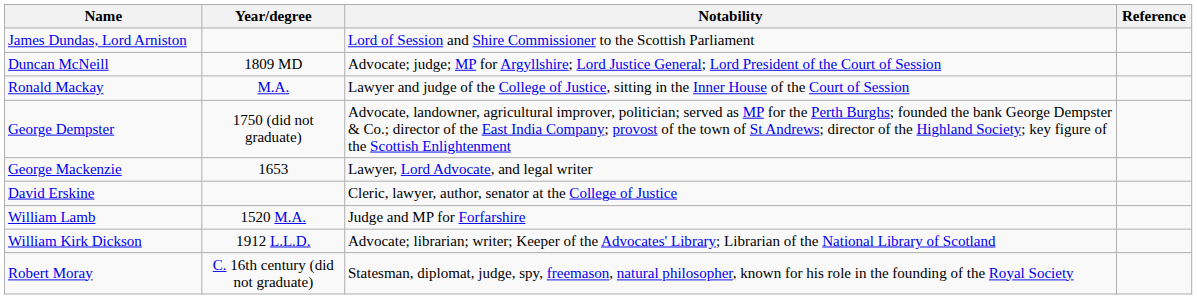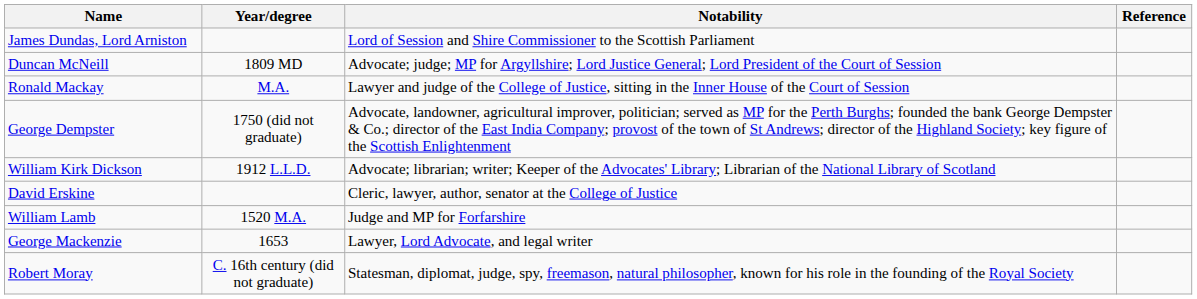 <table class="wikitable sortable" style="width:100%">
 <tr>
 <th style="width:*;">Name</th>
 <th style="width:12%;">Year/degree</th>
 <th style="width:65%;" class="unsortable">Notability</th>
 <th style="width:*;" class="unsortable">Reference</th>
 </tr>
 <tr>
 <td><a href='#'>James Dundas, Lord Arniston</a></td>
 <td style="text-align:center;"></td>
 <td><a href='#'>Lord of Session</a> and <a href='#'>Shire Commissioner</a> to the Scottish Parliament</td>
 <td style="text-align:center;"></td>
 </tr>
 <tr>
 <td><a href='#'>Duncan McNeill</a></td>
 <td style="text-align:center;">1809 MD</td>
 <td>Advocate; judge; <a href='#'>MP</a> for <a href='#'>Argyllshire</a>; <a href='#'>Lord Justice General</a>; <a href='#'>Lord President of the Court of Session</a></td>
 <td style="text-align:center;"></td>
 </tr>
 <tr>
 <td><a href='#'>Ronald Mackay</a></td>
 <td style="text-align:center;"><a href='#'>M.A.</a></td>
 <td>Lawyer and judge of the <a href='#'>College of Justice</a>, sitting in the <a href='#'>Inner House</a> of the <a href='#'>Court of Session</a></td>
 <td style="text-align:center;"></td>
 </tr>
 <tr>
 <td><a href='#'>George Dempster</a></td>
 <td style="text-align:center;">1750 (did not graduate)</td>
 <td>Advocate, landowner, agricultural improver, politician; served as <a href='#'>MP</a> for the <a href='#'>Perth Burghs</a>; founded the bank George Dempster & Co.; director of the <a href='#'>East India Company</a>; <a href='#'>provost</a> of the town of <a href='#'>St Andrews</a>; director of the <a href='#'>Highland Society</a>; key figure of the <a href='#'>Scottish Enlightenment</a></td>
 <td style="text-align:center;"></td>
 </tr>
 <tr>
-<td><a href='#'>George Mackenzie</a></td>
-<td style="text-align:center;">1653</td>
-<td>Lawyer, <a href='#'>Lord Advocate</a>, and legal writer</td>
+<td><a href='#'>William Kirk Dickson</a></td>
+<td style="text-align:center;">1912 <a href='#'>L.L.D.</a></td>
+<td>Advocate; librarian; writer; Keeper of the <a href='#'>Advocates' Library</a>; Librarian of the <a href='#'>National Library of Scotland</a></td>
 <td style="text-align:center;"></td>
 </tr>
 <tr>
 <td><a href='#'>David Erskine</a></td>
 <td style="text-align:center;"></td>
 <td>Cleric, lawyer, author, senator at the <a href='#'>College of Justice</a></td>
 <td style="text-align:center;"></td>
 </tr>
 <tr>
 <td><a href='#'>William Lamb</a></td>
 <td style="text-align:center;">1520 <a href='#'>M.A.</a></td>
 <td>Judge and MP for <a href='#'>Forfarshire</a></td>
 <td style="text-align:center;"></td>
 </tr>
 <tr>
-<td><a href='#'>William Kirk Dickson</a></td>
-<td style="text-align:center;">1912 <a href='#'>L.L.D.</a></td>
-<td>Advocate; librarian; writer; Keeper of the <a href='#'>Advocates' Library</a>; Librarian of the <a href='#'>National Library of Scotland</a></td>
+<td><a href='#'>George Mackenzie</a></td>
+<td style="text-align:center;">1653</td>
+<td>Lawyer, <a href='#'>Lord Advocate</a>, and legal writer</td>
 <td style="text-align:center;"></td>
 </tr>
 <tr>
 <td><a href='#'>Robert Moray</a></td>
 <td style="text-align:center;"><a href='#'>C.</a> 16th century (did not graduate)</td>
 <td>Statesman, diplomat, judge, spy, <a href='#'>freemason</a>, <a href='#'>natural philosopher</a>, known for his role in the founding of the <a href='#'>Royal Society</a></td>
 <td style="text-align:center;"></td>
 </tr>
 </table>
